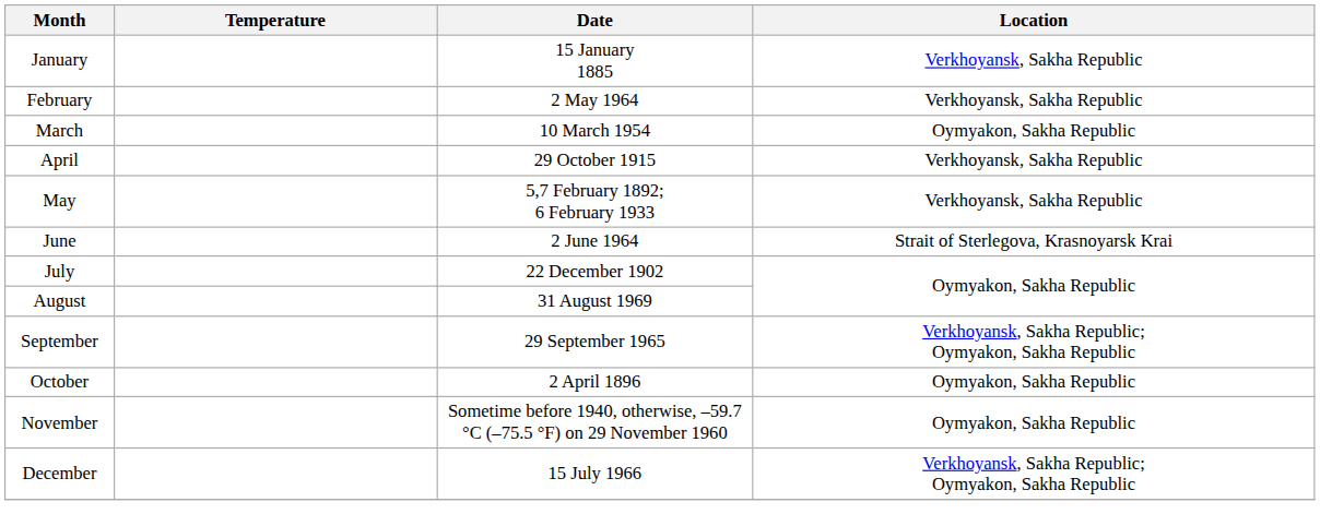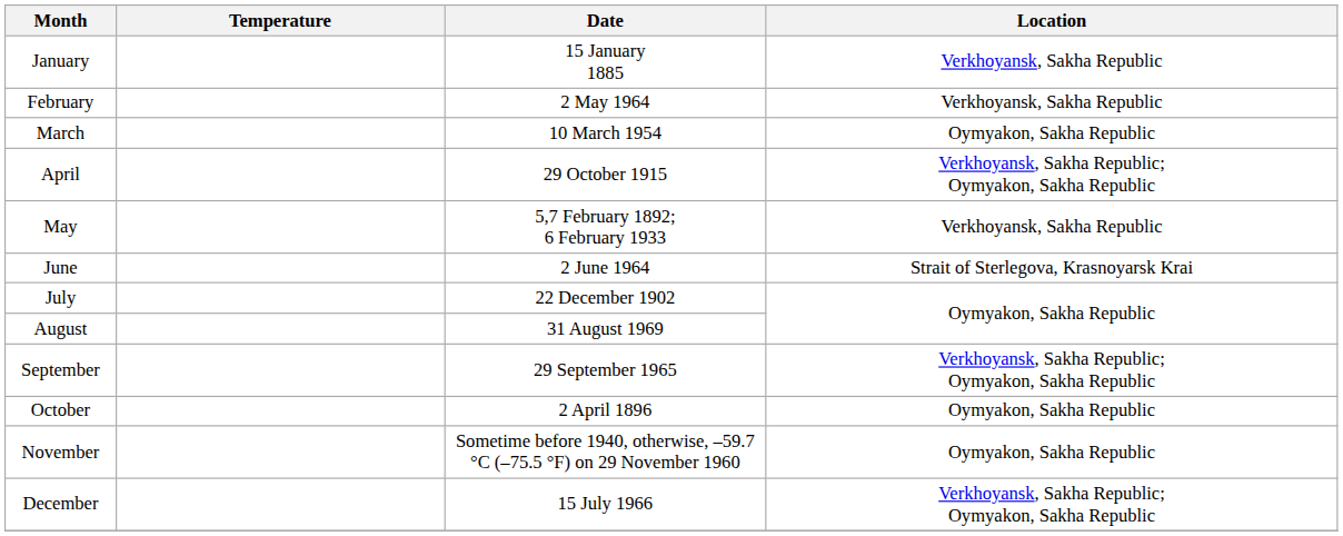 <table class="wikitable" style="font-size:90%; text-align:center; background: #FFFFFF">
 <tr>
 <th width=80 style=background: #FF0000>Month</th>
 <th width=250 style=background: #FF0000>Temperature</th>
 <th width=245 style=background: #FF0000>Date</th>
 <th width=440 style=background: #FF0000>Location</th>
 </tr>
 <tr>
 <td>January</td>
 <td></td>
 <td>15 January<br>1885</td>
 <td><a href='#'>Verkhoyansk</a>, Sakha Republic</td>
 </tr>
 <tr>
 <td>February</td>
 <td></td>
 <td>2 May 1964</td>
 <td>Verkhoyansk, Sakha Republic</td>
 </tr>
 <tr>
 <td>March</td>
 <td></td>
 <td>10 March 1954</td>
 <td>Oymyakon, Sakha Republic</td>
 </tr>
 <tr>
 <td>April</td>
 <td></td>
 <td>29 October 1915</td>
-<td>Verkhoyansk, Sakha Republic</td>
+<td><a href='#'>Verkhoyansk</a>, Sakha Republic;<br>Oymyakon, Sakha Republic</td>
 </tr>
 <tr>
 <td>May</td>
 <td></td>
 <td>5,7 February 1892;<br> 6 February 1933</td>
 <td>Verkhoyansk, Sakha Republic</td>
 </tr>
 <tr>
 <td>June</td>
 <td></td>
 <td>2 June 1964</td>
 <td>Strait of Sterlegova, Krasnoyarsk Krai</td>
 </tr>
 <tr>
 <td>July</td>
 <td></td>
 <td>22 December 1902</td>
 <td rowspan="2">Oymyakon, Sakha Republic</td>
 </tr>
 <tr>
 <td>August</td>
 <td></td>
 <td>31 August 1969</td>
 </tr>
 <tr>
 <td>September</td>
 <td></td>
 <td>29 September 1965</td>
 <td><a href='#'>Verkhoyansk</a>, Sakha Republic;<br>Oymyakon, Sakha Republic</td>
 </tr>
 <tr>
 <td>October</td>
 <td></td>
 <td>2 April 1896</td>
 <td>Oymyakon, Sakha Republic</td>
 </tr>
 <tr>
 <td>November</td>
 <td></td>
 <td>Sometime before 1940, otherwise, –59.7 °C (–75.5 °F) on 29 November 1960</td>
 <td>Oymyakon, Sakha Republic</td>
 </tr>
 <tr>
 <td>December</td>
 <td></td>
 <td>15 July 1966</td>
 <td><a href='#'>Verkhoyansk</a>, Sakha Republic;<br>Oymyakon, Sakha Republic</td>
 </tr>
 <tr>
 </tr>
 </table>
